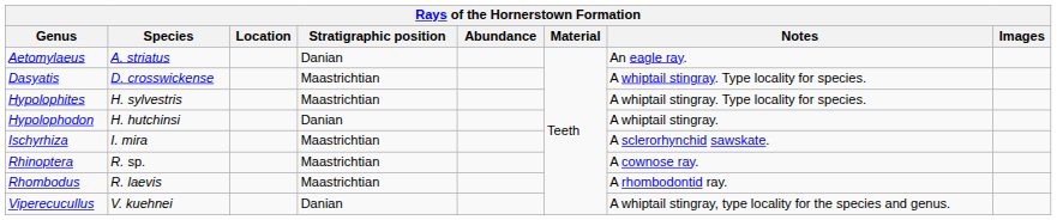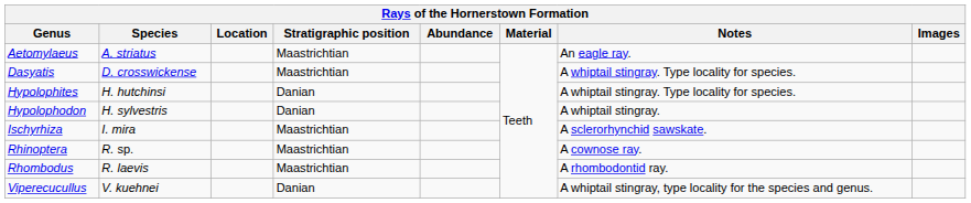 <table class="wikitable" align="center" width="100%">
 <tr>
 <th colspan="9" align="center"><strong><a href='#'>Rays</a> of the Hornerstown Formation</strong></th>
 </tr>
 <tr>
 <th>Genus</th>
 <th>Species</th>
 <th>Location</th>
 <th>Stratigraphic position</th>
 <th>Abundance</th>
 <th>Material</th>
 <th>Notes</th>
 <th>Images</th>
 </tr>
 <tr>
 <td><em><a href='#'>Aetomylaeus</a></em></td>
 <td><em><a href='#'>A. striatus</a></em></td>
 <td></td>
-<td>Danian</td>
+<td>Maastrichtian</td>
 <td></td>
 <td rowspan="8">Teeth</td>
 <td>An <a href='#'>eagle ray</a>.</td>
 <td></td>
 </tr>
 <tr>
 <td><em><a href='#'>Dasyatis</a></em></td>
 <td><em><a href='#'>D. crosswickense</a></em></td>
 <td></td>
 <td>Maastrichtian</td>
 <td></td>
 <td>A <a href='#'>whiptail stingray</a>. Type locality for species.</td>
 <td></td>
 </tr>
 <tr>
 <td><em><a href='#'>Hypolophites</a></em></td>
-<td><em>H. sylvestris</em></td>
+<td><em>H. hutchinsi</em></td>
 <td></td>
-<td>Maastrichtian</td>
+<td>Danian</td>
 <td></td>
 <td>A whiptail stingray. Type locality for species.</td>
 <td></td>
 </tr>
 <tr>
 <td><em><a href='#'>Hypolophodon</a></em></td>
-<td><em>H. hutchinsi</em></td>
+<td><em>H. sylvestris</em></td>
 <td></td>
 <td>Danian</td>
 <td></td>
 <td>A whiptail stingray.</td>
 <td></td>
 </tr>
 <tr>
 <td><em><a href='#'>Ischyrhiza</a></em></td>
 <td><em>I. mira</em></td>
 <td></td>
 <td>Maastrichtian</td>
 <td></td>
 <td>A <a href='#'>sclerorhynchid</a> <a href='#'>sawskate</a>.</td>
 <td></td>
 </tr>
 <tr>
 <td><em><a href='#'>Rhinoptera</a></em></td>
 <td><em>R.</em> sp.</td>
 <td></td>
 <td>Maastrichtian</td>
 <td></td>
 <td>A <a href='#'>cownose ray</a>.</td>
 <td></td>
 </tr>
 <tr>
 <td><em><a href='#'>Rhombodus</a></em></td>
 <td><em>R. laevis</em></td>
 <td></td>
 <td>Maastrichtian</td>
 <td></td>
 <td>A <a href='#'>rhombodontid</a> ray.</td>
 <td></td>
 </tr>
 <tr>
 <td><em><a href='#'>Viperecucullus</a></em></td>
 <td><em>V. kuehnei</em></td>
 <td></td>
 <td>Danian</td>
 <td></td>
 <td>A whiptail stingray, type locality for the species and genus.</td>
 <td></td>
 </tr>
 </table>
